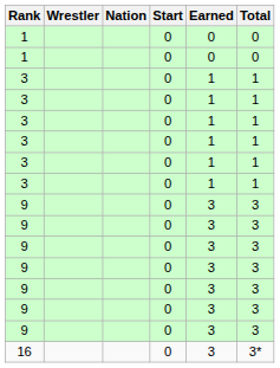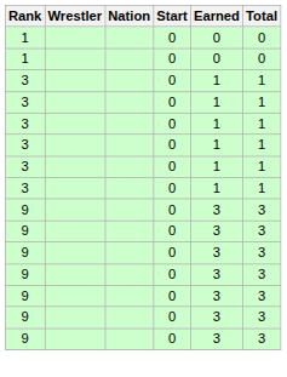 <table class="wikitable sortable" style="text-align:center;">
 <tr>
 <th>Rank</th>
 <th>Wrestler</th>
 <th>Nation</th>
 <th>Start</th>
 <th>Earned</th>
 <th>Total</th>
 </tr>
 <tr style="background:#cfc;">
 <td>1</td>
 <td align=left></td>
 <td align=left></td>
 <td>0</td>
 <td>0</td>
 <td>0</td>
 </tr>
 <tr style="background:#cfc;">
 <td>1</td>
 <td align=left></td>
 <td align=left></td>
 <td>0</td>
 <td>0</td>
 <td>0</td>
 </tr>
 <tr style="background:#cfc;">
 <td>3</td>
 <td align=left></td>
 <td align=left></td>
 <td>0</td>
 <td>1</td>
 <td>1</td>
 </tr>
 <tr style="background:#cfc;">
 <td>3</td>
 <td align=left></td>
 <td align=left></td>
 <td>0</td>
 <td>1</td>
 <td>1</td>
 </tr>
 <tr style="background:#cfc;">
 <td>3</td>
 <td align=left></td>
 <td align=left></td>
 <td>0</td>
 <td>1</td>
 <td>1</td>
 </tr>
 <tr style="background:#cfc;">
 <td>3</td>
 <td align=left></td>
 <td align=left></td>
 <td>0</td>
 <td>1</td>
 <td>1</td>
 </tr>
 <tr style="background:#cfc;">
 <td>3</td>
 <td align=left></td>
 <td align=left></td>
 <td>0</td>
 <td>1</td>
 <td>1</td>
 </tr>
 <tr style="background:#cfc;">
 <td>3</td>
 <td align=left></td>
 <td align=left></td>
 <td>0</td>
 <td>1</td>
 <td>1</td>
 </tr>
 <tr style="background:#cfc;">
 <td>9</td>
 <td align=left></td>
 <td align=left></td>
 <td>0</td>
 <td>3</td>
 <td>3</td>
 </tr>
 <tr style="background:#cfc;">
 <td>9</td>
 <td align=left></td>
 <td align=left></td>
 <td>0</td>
 <td>3</td>
 <td>3</td>
 </tr>
 <tr style="background:#cfc;">
 <td>9</td>
 <td align=left></td>
 <td align=left></td>
 <td>0</td>
 <td>3</td>
 <td>3</td>
 </tr>
 <tr style="background:#cfc;">
 <td>9</td>
 <td align=left></td>
 <td align=left></td>
 <td>0</td>
 <td>3</td>
 <td>3</td>
 </tr>
 <tr style="background:#cfc;">
 <td>9</td>
 <td align=left></td>
 <td align=left></td>
 <td>0</td>
 <td>3</td>
 <td>3</td>
 </tr>
 <tr style="background:#cfc;">
 <td>9</td>
 <td align=left></td>
 <td align=left></td>
 <td>0</td>
 <td>3</td>
 <td>3</td>
 </tr>
 <tr style="background:#cfc;">
 <td>9</td>
 <td align=left></td>
 <td align=left></td>
 <td>0</td>
 <td>3</td>
 <td>3</td>
 </tr>
-<tr>
-<td>16</td>
-<td align=left></td>
-<td align=left></td>
-<td>0</td>
-<td>3</td>
-<td>3*</td>
-</tr>
 </table>
